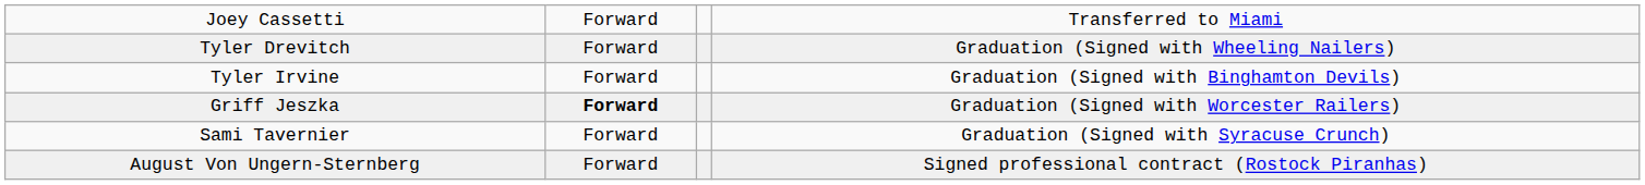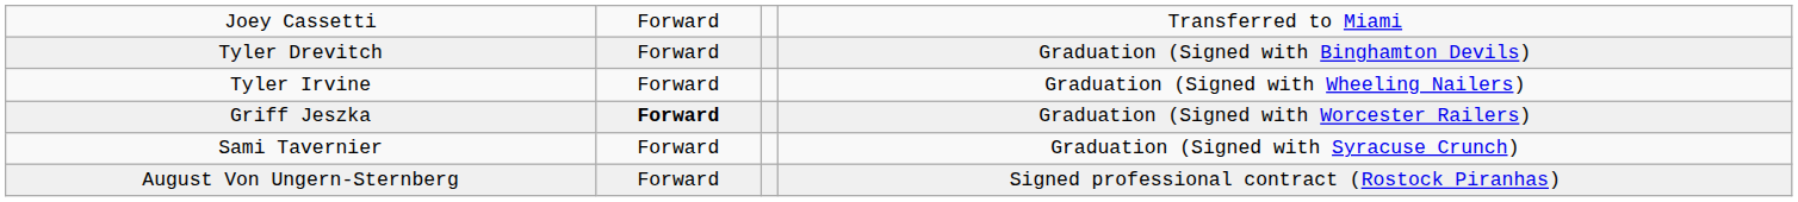 <table class="wikitable" width="60%">
 <tr align="center" bgcolor="">
 <td>Joey Cassetti</td>
 <td>Forward</td>
 <td></td>
 <td>Transferred to <a href='#'>Miami</a></td>
 </tr>
 <tr align="center" bgcolor="f0f0f0">
 <td>Tyler Drevitch</td>
 <td>Forward</td>
 <td></td>
-<td>Graduation (Signed with <a href='#'>Wheeling Nailers</a>)</td>
+<td>Graduation (Signed with <a href='#'>Binghamton Devils</a>)</td>
 </tr>
 <tr align="center" bgcolor="">
 <td>Tyler Irvine</td>
 <td>Forward</td>
 <td></td>
-<td>Graduation (Signed with <a href='#'>Binghamton Devils</a>)</td>
+<td>Graduation (Signed with <a href='#'>Wheeling Nailers</a>)</td>
 </tr>
 <tr align="center" bgcolor="f0f0f0">
 <td>Griff Jeszka</td>
 <td><strong>Forward</strong></td>
 <td></td>
 <td>Graduation (Signed with <a href='#'>Worcester Railers</a>)</td>
 </tr>
 <tr align="center" bgcolor="">
 <td>Sami Tavernier</td>
 <td>Forward</td>
 <td></td>
 <td>Graduation (Signed with <a href='#'>Syracuse Crunch</a>)</td>
 </tr>
 <tr align="center" bgcolor="f0f0f0">
 <td>August Von Ungern-Sternberg</td>
 <td>Forward</td>
 <td></td>
 <td>Signed professional contract (<a href='#'>Rostock Piranhas</a>)</td>
 </tr>
 </table>
